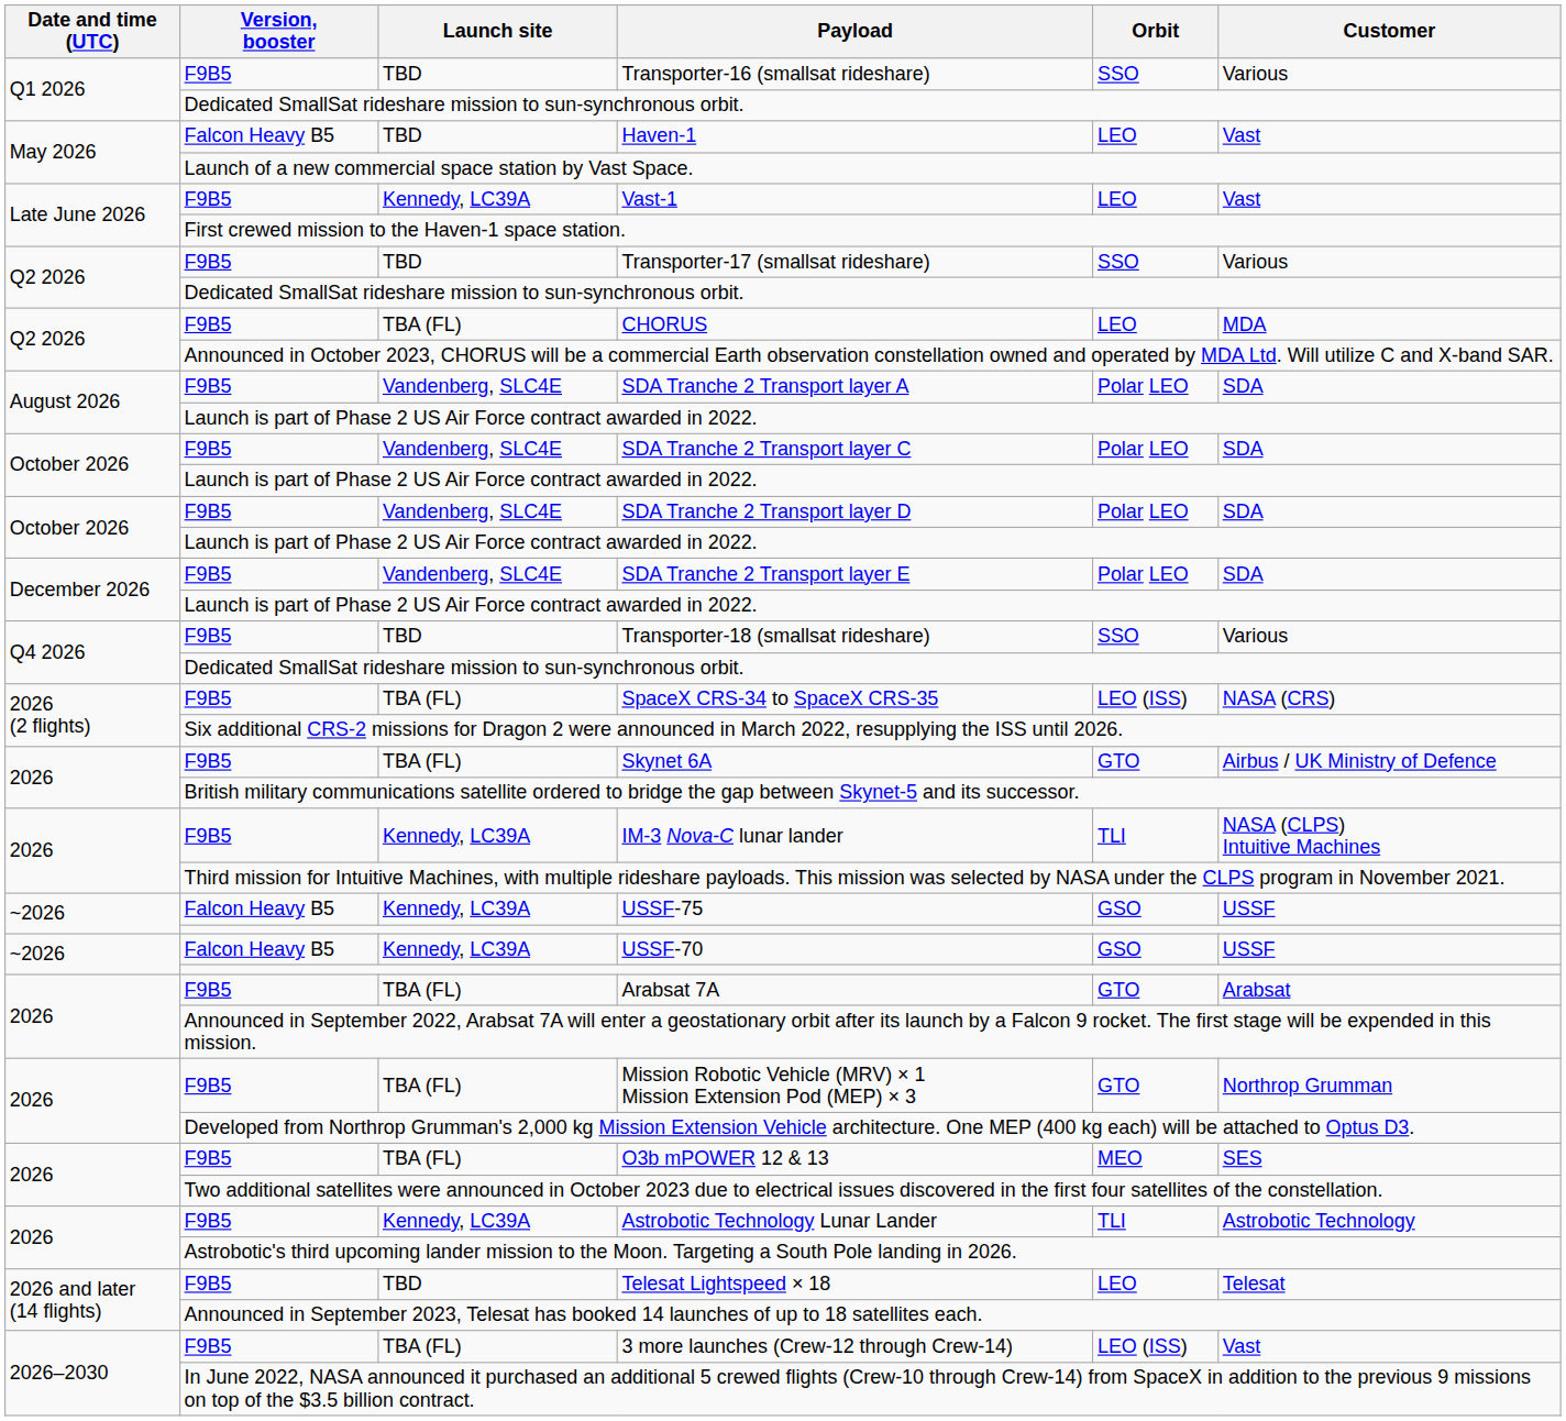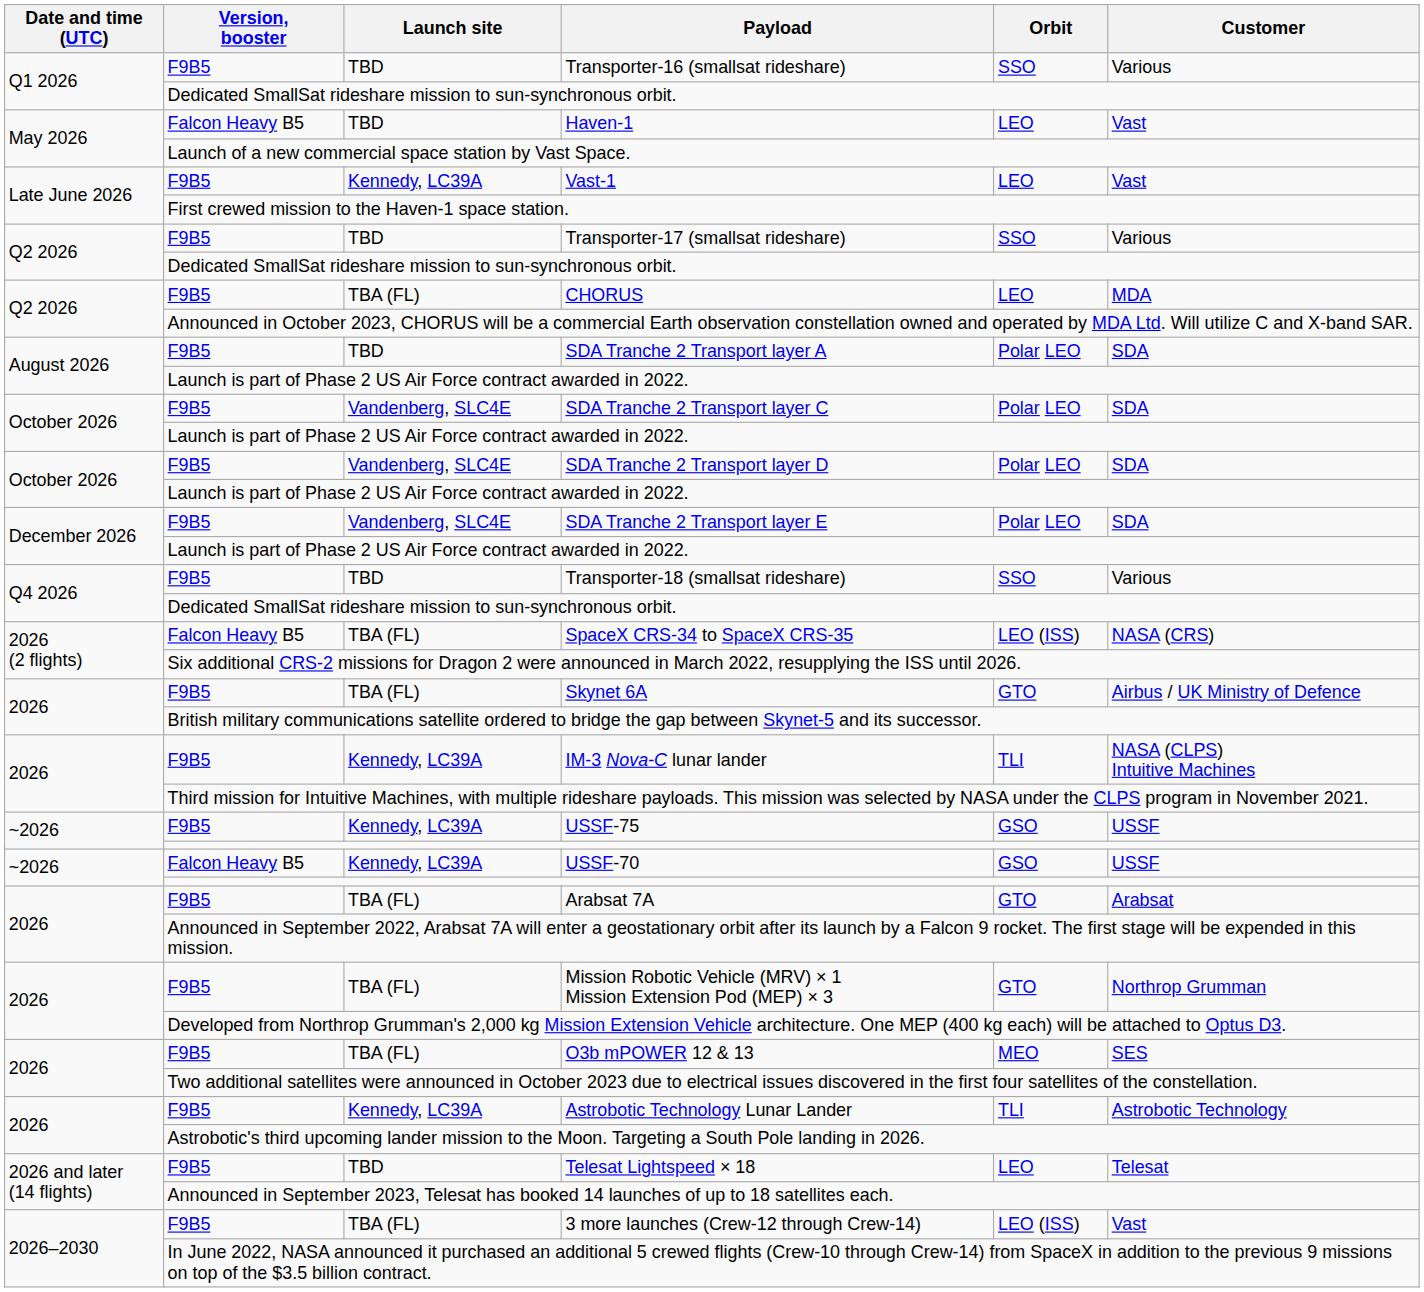 <table class="wikitable sticky-header" style="width: 100%;">
 <tr>
 <th scope="col">Date and time (<a href='#'>UTC</a>)</th>
 <th scope="col"><a href='#'>Version,<br>booster</a></th>
 <th scope="col">Launch site</th>
 <th scope="col">Payload</th>
 <th scope="col">Orbit</th>
 <th scope="col">Customer</th>
 </tr>
 <tr>
 <td rowspan=2>Q1 2026</td>
 <td><a href='#'>F9B5</a></td>
 <td>TBD</td>
 <td>Transporter-16 (smallsat rideshare)</td>
 <td><a href='#'>SSO</a></td>
 <td>Various</td>
 </tr>
 <tr>
 <td colspan=5>Dedicated SmallSat rideshare mission to sun-synchronous orbit.</td>
 </tr>
 <tr>
 <td rowspan="2">May 2026</td>
 <td><a href='#'>Falcon Heavy</a> B5</td>
 <td>TBD</td>
 <td><a href='#'>Haven-1</a></td>
 <td><a href='#'>LEO</a></td>
 <td><a href='#'>Vast</a></td>
 </tr>
 <tr>
 <td colspan="5">Launch of a new commercial space station by Vast Space.</td>
 </tr>
 <tr>
 <td rowspan="2">Late June 2026</td>
 <td><a href='#'>F9B5</a></td>
 <td><a href='#'>Kennedy</a>, <a href='#'>LC39A</a></td>
 <td><a href='#'>Vast-1</a></td>
 <td><a href='#'>LEO</a></td>
 <td><a href='#'>Vast</a></td>
 </tr>
 <tr>
 <td colspan="5">First crewed mission to the Haven-1 space station.</td>
 </tr>
 <tr>
 <td rowspan=2>Q2 2026</td>
 <td><a href='#'>F9B5</a></td>
 <td>TBD</td>
 <td>Transporter-17 (smallsat rideshare)</td>
 <td><a href='#'>SSO</a></td>
 <td>Various</td>
 </tr>
 <tr>
 <td colspan=5>Dedicated SmallSat rideshare mission to sun-synchronous orbit.</td>
 </tr>
 <tr>
 <td rowspan=2>Q2 2026</td>
 <td><a href='#'>F9B5</a></td>
 <td>TBA (FL)</td>
 <td><a href='#'>CHORUS</a></td>
 <td><a href='#'>LEO</a></td>
 <td><a href='#'>MDA</a></td>
 </tr>
 <tr>
 <td colspan=5>Announced in October 2023, CHORUS will be a commercial Earth observation constellation owned and operated by <a href='#'>MDA Ltd</a>. Will utilize C and X-band SAR.</td>
 </tr>
 <tr>
 <td rowspan="2">August 2026</td>
 <td><a href='#'>F9B5</a></td>
-<td><a href='#'>Vandenberg</a>, <a href='#'>SLC4E</a></td>
+<td>TBD</td>
 <td><a href='#'>SDA Tranche 2 Transport layer A</a></td>
 <td><a href='#'>Polar</a> <a href='#'>LEO</a></td>
 <td><a href='#'>SDA</a></td>
 </tr>
 <tr>
 <td colspan="5">Launch is part of Phase 2 US Air Force contract awarded in 2022.</td>
 </tr>
 <tr>
 <td rowspan="2">October 2026</td>
 <td><a href='#'>F9B5</a></td>
 <td><a href='#'>Vandenberg</a>, <a href='#'>SLC4E</a></td>
 <td><a href='#'>SDA Tranche 2 Transport layer C</a></td>
 <td><a href='#'>Polar</a> <a href='#'>LEO</a></td>
 <td><a href='#'>SDA</a></td>
 </tr>
 <tr>
 <td colspan="5">Launch is part of Phase 2 US Air Force contract awarded in 2022.</td>
 </tr>
 <tr>
 <td rowspan="2">October 2026</td>
 <td><a href='#'>F9B5</a></td>
 <td><a href='#'>Vandenberg</a>, <a href='#'>SLC4E</a></td>
 <td><a href='#'>SDA Tranche 2 Transport layer D</a></td>
 <td><a href='#'>Polar</a> <a href='#'>LEO</a></td>
 <td><a href='#'>SDA</a></td>
 </tr>
 <tr>
 <td colspan="5">Launch is part of Phase 2 US Air Force contract awarded in 2022.</td>
 </tr>
 <tr>
 <td rowspan="2">December 2026</td>
 <td><a href='#'>F9B5</a></td>
 <td><a href='#'>Vandenberg</a>, <a href='#'>SLC4E</a></td>
 <td><a href='#'>SDA Tranche 2 Transport layer E</a></td>
 <td><a href='#'>Polar</a> <a href='#'>LEO</a></td>
 <td><a href='#'>SDA</a></td>
 </tr>
 <tr>
 <td colspan="5">Launch is part of Phase 2 US Air Force contract awarded in 2022.</td>
 </tr>
 <tr>
 <td rowspan=2>Q4 2026</td>
 <td><a href='#'>F9B5</a></td>
 <td>TBD</td>
 <td>Transporter-18 (smallsat rideshare)</td>
 <td><a href='#'>SSO</a></td>
 <td>Various</td>
 </tr>
 <tr>
 <td colspan=5>Dedicated SmallSat rideshare mission to sun-synchronous orbit.</td>
 </tr>
 <tr>
 <td rowspan=2>2026<br>(2 flights)</td>
-<td><a href='#'>F9B5</a></td>
+<td><a href='#'>Falcon Heavy</a> B5</td>
 <td>TBA (FL)</td>
 <td><a href='#'>SpaceX CRS-34</a> to <a href='#'>SpaceX CRS-35</a></td>
 <td><a href='#'>LEO</a> (<a href='#'>ISS</a>)</td>
 <td><a href='#'>NASA</a> (<a href='#'>CRS</a>)</td>
 </tr>
 <tr>
 <td colspan=5>Six additional <a href='#'>CRS-2</a> missions for Dragon 2 were announced in March 2022, resupplying the ISS until 2026.</td>
 </tr>
 <tr>
 <td rowspan=2>2026</td>
 <td><a href='#'>F9B5</a></td>
 <td>TBA (FL)</td>
 <td><a href='#'>Skynet 6A</a></td>
 <td><a href='#'>GTO</a></td>
 <td><a href='#'>Airbus</a> / <a href='#'>UK Ministry of Defence</a></td>
 </tr>
 <tr>
 <td colspan=5>British military communications satellite ordered to bridge the gap between <a href='#'>Skynet-5</a> and its successor.</td>
 </tr>
 <tr>
 <td rowspan=2>2026</td>
 <td><a href='#'>F9B5</a></td>
 <td><a href='#'>Kennedy</a>, <a href='#'>LC39A</a></td>
 <td><a href='#'>IM-3</a> <em><a href='#'>Nova-C</a></em> lunar lander</td>
 <td><a href='#'>TLI</a></td>
 <td><a href='#'>NASA</a> (<a href='#'>CLPS</a>)<br><a href='#'>Intuitive Machines</a></td>
 </tr>
 <tr>
 <td colspan=5>Third mission for Intuitive Machines, with multiple rideshare payloads. This mission was selected by NASA under the <a href='#'>CLPS</a> program in November 2021.</td>
 </tr>
 <tr>
 <td rowspan=2>~2026</td>
-<td><a href='#'>Falcon Heavy</a> B5</td>
+<td><a href='#'>F9B5</a></td>
 <td><a href='#'>Kennedy</a>, <a href='#'>LC39A</a></td>
 <td><a href='#'>USSF</a>-75</td>
 <td><a href='#'>GSO</a></td>
 <td><a href='#'>USSF</a></td>
 </tr>
 <tr>
 <td colspan=5></td>
 </tr>
 <tr>
 <td rowspan=2>~2026</td>
 <td><a href='#'>Falcon Heavy</a> B5</td>
 <td><a href='#'>Kennedy</a>, <a href='#'>LC39A</a></td>
 <td><a href='#'>USSF</a>-70</td>
 <td><a href='#'>GSO</a></td>
 <td><a href='#'>USSF</a></td>
 </tr>
 <tr>
 <td colspan=5></td>
 </tr>
 <tr>
 <td rowspan=2>2026</td>
 <td><a href='#'>F9B5</a></td>
 <td>TBA (FL)</td>
 <td>Arabsat 7A</td>
 <td><a href='#'>GTO</a></td>
 <td><a href='#'>Arabsat</a></td>
 </tr>
 <tr>
 <td colspan=5>Announced in September 2022, Arabsat 7A will enter a geostationary orbit after its launch by a Falcon 9 rocket. The first stage will be expended in this mission.</td>
 </tr>
 <tr>
 <td rowspan=2>2026</td>
 <td><a href='#'>F9B5</a></td>
 <td>TBA (FL)</td>
 <td>Mission Robotic Vehicle (MRV) × 1<br>Mission Extension Pod (MEP) × 3</td>
 <td><a href='#'>GTO</a></td>
 <td><a href='#'>Northrop Grumman</a></td>
 </tr>
 <tr>
 <td colspan=5>Developed from Northrop Grumman's 2,000 kg <a href='#'>Mission Extension Vehicle</a> architecture. One MEP (400 kg each) will be attached to <a href='#'>Optus D3</a>.</td>
 </tr>
 <tr>
 <td rowspan=2>2026</td>
 <td><a href='#'>F9B5</a></td>
 <td>TBA (FL)</td>
 <td><a href='#'>O3b mPOWER</a> 12 & 13</td>
 <td><a href='#'>MEO</a></td>
 <td><a href='#'>SES</a></td>
 </tr>
 <tr>
 <td colspan=5>Two additional satellites were announced in October 2023 due to electrical issues discovered in the first four satellites of the constellation.</td>
 </tr>
 <tr>
 <td rowspan=2>2026</td>
 <td><a href='#'>F9B5</a></td>
 <td><a href='#'>Kennedy</a>, <a href='#'>LC39A</a></td>
 <td><a href='#'>Astrobotic Technology</a> Lunar Lander</td>
 <td><a href='#'>TLI</a></td>
 <td><a href='#'>Astrobotic Technology</a></td>
 </tr>
 <tr>
 <td colspan=5>Astrobotic's third upcoming lander mission to the Moon. Targeting a South Pole landing in 2026.</td>
 </tr>
 <tr>
 <td rowspan=2>2026 and later<br>(14 flights)</td>
 <td><a href='#'>F9B5</a></td>
 <td>TBD</td>
 <td><a href='#'>Telesat Lightspeed</a> × 18</td>
 <td><a href='#'>LEO</a></td>
 <td><a href='#'>Telesat</a></td>
 </tr>
 <tr>
 <td colspan=5>Announced in September 2023, Telesat has booked 14 launches of up to 18 satellites each.</td>
 </tr>
 <tr>
 <td rowspan=2>2026–2030</td>
 <td><a href='#'>F9B5</a></td>
 <td>TBA (FL)</td>
 <td>3 more launches (Crew-12 through Crew-14)</td>
 <td><a href='#'>LEO</a> (<a href='#'>ISS</a>)</td>
 <td><a href='#'>Vast</a></td>
 </tr>
 <tr>
 <td colspan=5>In June 2022, NASA announced it purchased an additional 5 crewed flights (Crew-10 through Crew-14) from SpaceX in addition to the previous 9 missions on top of the $3.5 billion contract.<br></td>
 </tr>
 </table>
